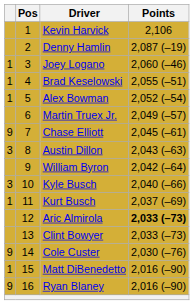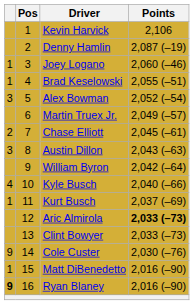 <table class="wikitable" style="font-size: 95%">
 <tr>
 <th></th>
 <th>Pos</th>
 <th>Driver</th>
 <th>Points</th>
 </tr>
 <tr style="background:#D4AF37;">
 <td align="left"></td>
 <td style="text-align:center;">1</td>
 <td><a href='#'>Kevin Harvick</a></td>
 <td style="text-align:center;">2,106</td>
 </tr>
 <tr style="background:#D4AF37;">
 <td align="left"></td>
 <td style="text-align:center;">2</td>
 <td><a href='#'>Denny Hamlin</a></td>
 <td style="text-align:center;">2,087 (–19)</td>
 </tr>
 <tr style="background:#D4AF37;">
 <td align="left"> 1</td>
 <td style="text-align:center;">3</td>
 <td><a href='#'>Joey Logano</a></td>
 <td style="text-align:center;">2,060 (–46)</td>
 </tr>
 <tr style="background:#D4AF37;">
 <td align="left"> 1</td>
 <td style="text-align:center;">4</td>
 <td><a href='#'>Brad Keselowski</a></td>
 <td style="text-align:center;">2,055 (–51)</td>
 </tr>
 <tr style="background:#D4AF37;">
-<td align="left"> 1</td>
+<td align="left"> 3</td>
 <td style="text-align:center;">5</td>
 <td><a href='#'>Alex Bowman</a></td>
 <td style="text-align:center;">2,052 (–54)</td>
 </tr>
 <tr style="background:#D4AF37;">
 <td align="left"></td>
 <td style="text-align:center;">6</td>
 <td><a href='#'>Martin Truex Jr.</a></td>
 <td style="text-align:center;">2,049 (–57)</td>
 </tr>
 <tr style="background:#D4AF37;">
-<td align="left"> 9</td>
+<td align="left"> 2</td>
 <td style="text-align:center;">7</td>
 <td><a href='#'>Chase Elliott</a></td>
 <td style="text-align:center;">2,045 (–61)</td>
 </tr>
 <tr style="background:#D4AF37;">
 <td align="left"> 3</td>
 <td style="text-align:center;">8</td>
 <td><a href='#'>Austin Dillon</a></td>
 <td style="text-align:center;">2,043 (–63)</td>
 </tr>
 <tr style="background:#D4AF37;">
 <td align="left"></td>
 <td style="text-align:center;">9</td>
 <td><a href='#'>William Byron</a></td>
 <td style="text-align:center;">2,042 (–64)</td>
 </tr>
 <tr style="background:#D4AF37;">
-<td align="left"> 3</td>
+<td align="left"> 4</td>
 <td style="text-align:center;">10</td>
 <td><a href='#'>Kyle Busch</a></td>
 <td style="text-align:center;">2,040 (–66)</td>
 </tr>
 <tr style="background:#D4AF37;">
 <td align="left"> 1</td>
 <td style="text-align:center;">11</td>
 <td><a href='#'>Kurt Busch</a></td>
 <td style="text-align:center;">2,037 (–69)</td>
 </tr>
 <tr style="background:#D4AF37;">
 <td align="left"></td>
 <td style="text-align:center;">12</td>
 <td><a href='#'>Aric Almirola</a></td>
 <td style="text-align:center;"><strong>2,033 (–73)</strong></td>
 </tr>
 <tr style="background:#D4AF37;">
 <td align="left"></td>
 <td style="text-align:center;">13</td>
 <td><a href='#'>Clint Bowyer</a></td>
 <td style="text-align:center;">2,033 (–73)</td>
 </tr>
 <tr style="background:#D4AF37;">
 <td align="left"> 9</td>
 <td style="text-align:center;">14</td>
 <td><a href='#'>Cole Custer</a></td>
 <td style="text-align:center;">2,030 (–76)</td>
 </tr>
 <tr style="background:#D4AF37;">
 <td align="left"> 1</td>
 <td style="text-align:center;">15</td>
 <td><a href='#'>Matt DiBenedetto</a></td>
 <td style="text-align:center;">2,016 (–90)</td>
 </tr>
 <tr style="background:#D4AF37;">
-<td align="left"> 9</td>
+<td align="left"><strong> 9</strong></td>
 <td style="text-align:center;">16</td>
 <td><a href='#'>Ryan Blaney</a></td>
 <td style="text-align:center;">2,016 (–90)</td>
 </tr>
 <tr class="sortbottom">
 <th colspan="9"></th>
 </tr>
 </table>
